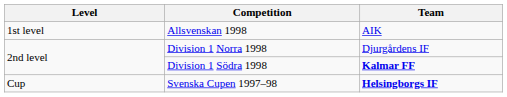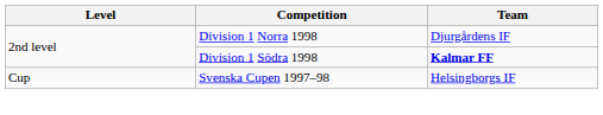 <table class="wikitable" style="text-align: left">
 <tr>
 <th style="width: 225px;">Level</th>
 <th style="width: 275px;">Competition</th>
 <th style="width: 200px;">Team</th>
-</tr>
-<tr>
-<td>1st level</td>
-<td><a href='#'>Allsvenskan</a> 1998</td>
-<td><a href='#'>AIK</a></td>
 </tr>
 <tr>
 <td rowspan="2">2nd level</td>
 <td><a href='#'>Division 1</a> <a href='#'>Norra</a> 1998</td>
 <td><a href='#'>Djurgårdens IF</a></td>
 </tr>
 <tr>
 <td><a href='#'>Division 1</a> <a href='#'>Södra</a> 1998</td>
 <td><strong><a href='#'>Kalmar FF</a></strong></td>
 </tr>
 <tr>
 <td>Cup</td>
 <td><a href='#'>Svenska Cupen</a> 1997–98</td>
-<td><strong><a href='#'>Helsingborgs IF</a></strong></td>
+<td><a href='#'>Helsingborgs IF</a></td>
 </tr>
 </table>
